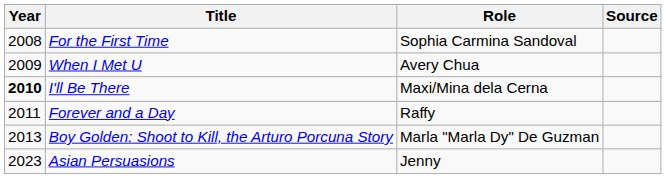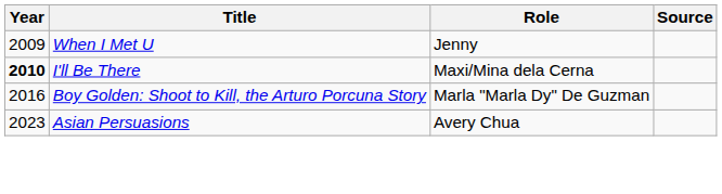 <table class="wikitable sortable">
 <tr>
 <th>Year</th>
 <th>Title</th>
 <th>Role</th>
 <th>Source</th>
 </tr>
 <tr>
-<td>2008</td>
-<td><em><a href='#'>For the First Time</a></em></td>
-<td>Sophia Carmina Sandoval</td>
-<td></td>
-</tr>
-<tr>
 <td>2009</td>
 <td><em><a href='#'>When I Met U</a></em></td>
-<td>Avery Chua</td>
+<td>Jenny</td>
 <td></td>
 </tr>
 <tr>
 <td><strong>2010</strong></td>
 <td><em><a href='#'>I'll Be There</a></em></td>
 <td>Maxi/Mina dela Cerna</td>
 <td></td>
 </tr>
 <tr>
-<td>2011</td>
-<td><em><a href='#'>Forever and a Day</a></em></td>
-<td>Raffy</td>
-<td></td>
-</tr>
-<tr>
-<td>2013</td>
+<td>2016</td>
 <td><em><a href='#'>Boy Golden: Shoot to Kill, the Arturo Porcuna Story</a></em></td>
 <td>Marla "Marla Dy" De Guzman</td>
 <td></td>
 </tr>
 <tr>
 <td>2023</td>
 <td><em><a href='#'>Asian Persuasions</a></em></td>
-<td>Jenny</td>
+<td>Avery Chua</td>
 <td></td>
 </tr>
 </table>
